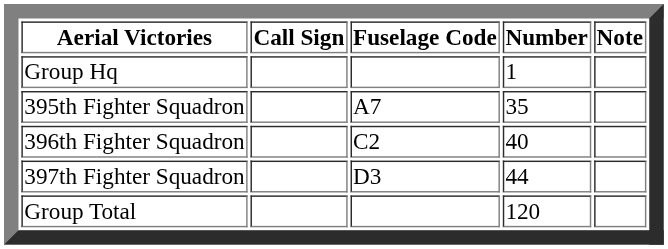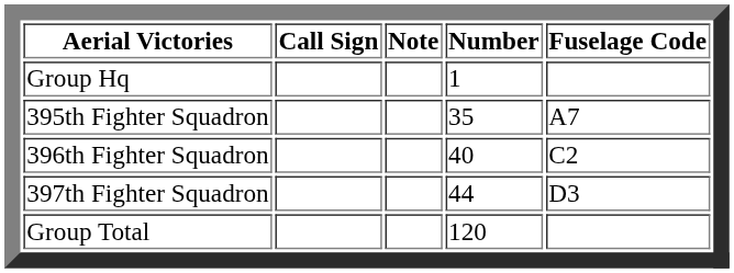 <table border="10">
 <tr>
 <th>Aerial Victories</th>
 <th>Call Sign</th>
+<th>Note</th>
+<th>Number</th>
 <th>Fuselage Code</th>
-<th>Number</th>
-<th>Note</th>
 </tr>
 <tr>
 <td>Group Hq</td>
 <td></td>
 <td></td>
 <td>1</td>
 <td></td>
 </tr>
 <tr>
 <td>395th Fighter Squadron</td>
 <td></td>
+<td></td>
+<td>35</td>
 <td>A7</td>
-<td>35</td>
-<td></td>
 </tr>
 <tr>
 <td>396th Fighter Squadron</td>
 <td></td>
+<td></td>
+<td>40</td>
 <td>C2</td>
-<td>40</td>
-<td></td>
 </tr>
 <tr>
 <td>397th Fighter Squadron</td>
 <td></td>
+<td></td>
+<td>44</td>
 <td>D3</td>
-<td>44</td>
-<td></td>
 </tr>
 <tr>
 <td>Group Total</td>
 <td></td>
 <td></td>
 <td>120</td>
 <td></td>
 </tr>
 </table>
